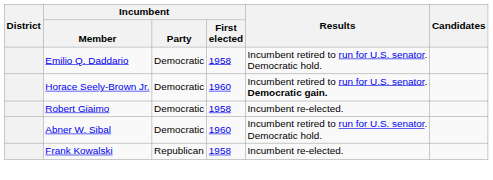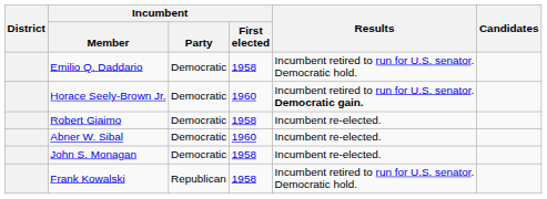 <table class="wikitable sortable">
 <tr>
 <th rowspan=2>District</th>
 <th colspan=3>Incumbent</th>
 <th rowspan=2>Results</th>
 <th rowspan=2 class="unsortable">Candidates</th>
 </tr>
 <tr valign=bottom>
 <th>Member</th>
 <th>Party</th>
 <th>First<br>elected</th>
 </tr>
 <tr>
 <th></th>
 <td><a href='#'>Emilio Q. Daddario</a></td>
 <td>Democratic</td>
 <td><a href='#'>1958</a></td>
 <td>Incumbent retired to <a href='#'>run for U.S. senator</a>.<br>Democratic hold.</td>
 <td nowrap></td>
 </tr>
 <tr>
 <th></th>
 <td><a href='#'>Horace Seely-Brown Jr.</a></td>
 <td>Democratic</td>
 <td><a href='#'>1960</a></td>
 <td>Incumbent retired to <a href='#'>run for U.S. senator</a>.<br><strong>Democratic gain.</strong></td>
 <td nowrap></td>
 </tr>
 <tr>
 <th></th>
 <td><a href='#'>Robert Giaimo</a></td>
 <td>Democratic</td>
 <td><a href='#'>1958</a></td>
 <td>Incumbent re-elected.</td>
 <td nowrap></td>
 </tr>
 <tr>
 <th></th>
 <td><a href='#'>Abner W. Sibal</a></td>
 <td>Democratic</td>
 <td><a href='#'>1960</a></td>
-<td>Incumbent retired to <a href='#'>run for U.S. senator</a>.<br>Democratic hold.</td>
+<td>Incumbent re-elected.</td>
+<td nowrap></td>
+</tr>
+<tr>
+<th></th>
+<td><a href='#'>John S. Monagan</a></td>
+<td>Democratic</td>
+<td><a href='#'>1958</a></td>
+<td>Incumbent re-elected.</td>
 <td nowrap></td>
 </tr>
 <tr>
 <th></th>
 <td><a href='#'>Frank Kowalski</a></td>
 <td>Republican</td>
 <td><a href='#'>1958</a></td>
-<td>Incumbent re-elected.</td>
+<td>Incumbent retired to <a href='#'>run for U.S. senator</a>.<br>Democratic hold.</td>
 <td nowrap></td>
 </tr>
 </table>
